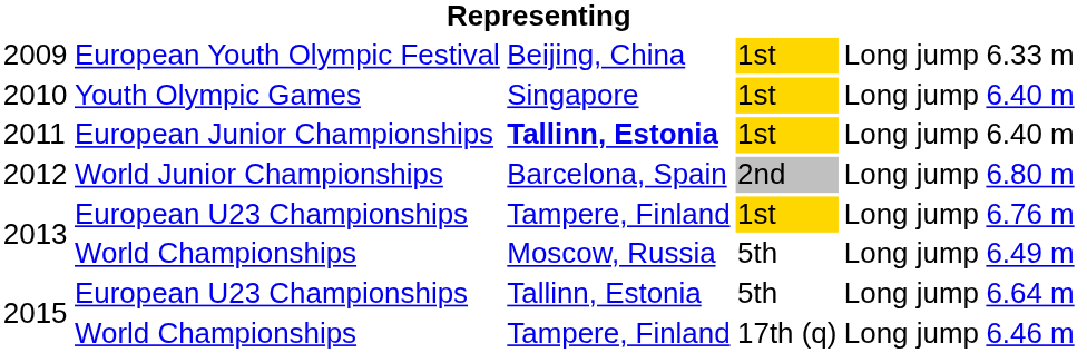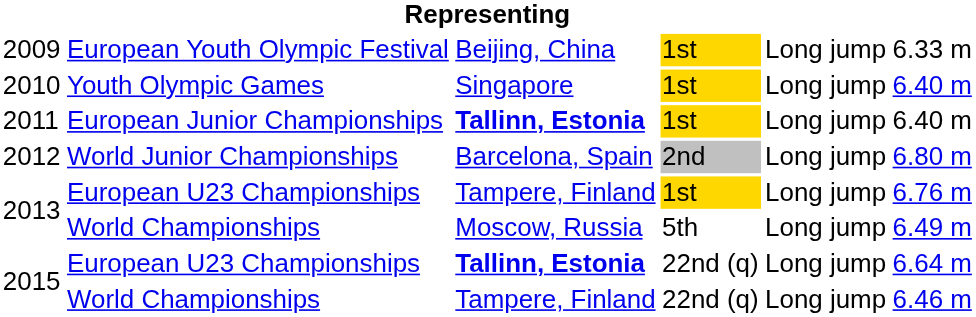 <table>
 <tr>
 <th colspan="6">Representing </th>
 </tr>
 <tr>
 <td>2009</td>
 <td><a href='#'>European Youth Olympic Festival</a></td>
 <td><a href='#'>Beijing, China</a></td>
 <td bgcolor=gold>1st</td>
 <td>Long jump</td>
 <td>6.33 m</td>
 </tr>
 <tr>
 <td>2010</td>
 <td><a href='#'>Youth Olympic Games</a></td>
 <td><a href='#'>Singapore</a></td>
 <td bgcolor=gold>1st</td>
 <td>Long jump</td>
 <td><a href='#'>6.40 m</a></td>
 </tr>
 <tr>
 <td>2011</td>
 <td><a href='#'>European Junior Championships</a></td>
 <td><strong><a href='#'>Tallinn, Estonia</a></strong></td>
 <td bgcolor=gold>1st</td>
 <td>Long jump</td>
 <td>6.40 m</td>
 </tr>
 <tr>
 <td>2012</td>
 <td><a href='#'>World Junior Championships</a></td>
 <td><a href='#'>Barcelona, Spain</a></td>
 <td bgcolor=silver>2nd</td>
 <td>Long jump</td>
 <td><a href='#'>6.80 m</a></td>
 </tr>
 <tr>
 <td rowspan=2>2013</td>
 <td><a href='#'>European U23 Championships</a></td>
 <td><a href='#'>Tampere, Finland</a></td>
 <td bgcolor=gold>1st</td>
 <td>Long jump</td>
 <td><a href='#'>6.76 m</a></td>
 </tr>
 <tr>
 <td><a href='#'>World Championships</a></td>
 <td><a href='#'>Moscow, Russia</a></td>
 <td>5th</td>
 <td>Long jump</td>
 <td><a href='#'>6.49 m</a></td>
 </tr>
 <tr>
 <td rowspan=2>2015</td>
 <td><a href='#'>European U23 Championships</a></td>
-<td><a href='#'>Tallinn, Estonia</a></td>
-<td>5th</td>
+<td><strong><a href='#'>Tallinn, Estonia</a></strong></td>
+<td>22nd (q)</td>
 <td>Long jump</td>
 <td><a href='#'>6.64 m</a></td>
 </tr>
 <tr>
 <td><a href='#'>World Championships</a></td>
 <td><a href='#'>Tampere, Finland</a></td>
-<td>17th (q)</td>
+<td>22nd (q)</td>
 <td>Long jump</td>
 <td><a href='#'>6.46 m</a></td>
 </tr>
 </table>
